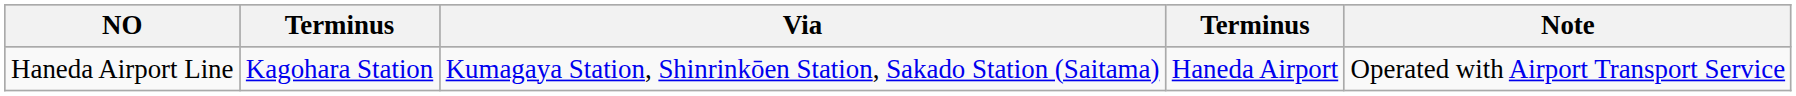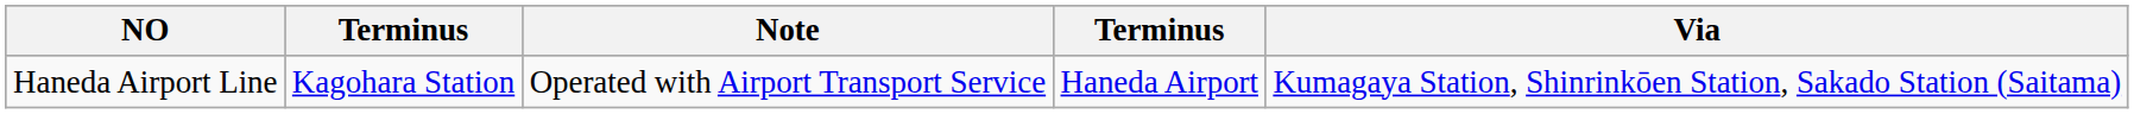 <table class="wikitable">
 <tr>
 <th>NO</th>
 <th>Terminus</th>
+<th>Note</th>
+<th>Terminus</th>
 <th>Via</th>
-<th>Terminus</th>
-<th>Note</th>
 </tr>
 <tr>
 <td>Haneda Airport Line</td>
 <td><a href='#'>Kagohara Station</a></td>
+<td>Operated with <a href='#'>Airport Transport Service</a></td>
+<td><a href='#'>Haneda Airport</a></td>
 <td><a href='#'>Kumagaya Station</a>, <a href='#'>Shinrinkōen Station</a>, <a href='#'>Sakado Station (Saitama)</a></td>
-<td><a href='#'>Haneda Airport</a></td>
-<td>Operated with <a href='#'>Airport Transport Service</a></td>
 </tr>
 </table>
